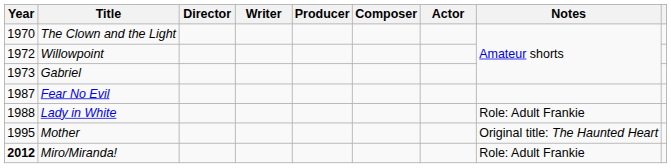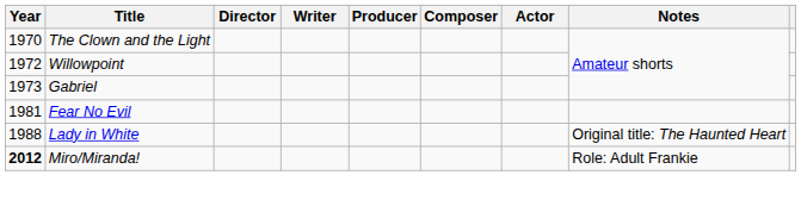 <table class="wikitable unsortable">
 <tr>
 <th>Year</th>
 <th>Title</th>
 <th width=65>Director</th>
 <th width=65>Writer</th>
 <th width=65>Producer</th>
 <th width=65>Composer</th>
 <th width=65>Actor</th>
 <th class="unsortable">Notes</th>
 <th></th>
 </tr>
 <tr>
 <td>1970</td>
 <td><em>The Clown and the Light</em></td>
 <td></td>
 <td></td>
 <td></td>
 <td></td>
 <td></td>
 <td rowspan=3><a href='#'>Amateur</a> shorts</td>
 <td></td>
 </tr>
 <tr>
 <td>1972</td>
 <td><em>Willowpoint</em></td>
 <td></td>
 <td></td>
 <td></td>
 <td></td>
 <td></td>
 <td></td>
 </tr>
 <tr>
 <td>1973</td>
 <td><em>Gabriel</em></td>
 <td></td>
 <td></td>
 <td></td>
 <td></td>
 <td></td>
 <td></td>
 </tr>
 <tr>
-<td>1987</td>
+<td>1981</td>
 <td><em><a href='#'>Fear No Evil</a></em></td>
 <td></td>
 <td></td>
 <td></td>
 <td></td>
 <td></td>
 <td></td>
 <td></td>
 </tr>
 <tr>
 <td>1988</td>
 <td><em><a href='#'>Lady in White</a></em></td>
-<td></td>
-<td></td>
-<td></td>
-<td></td>
-<td></td>
-<td>Role: Adult Frankie</td>
-<td></td>
-</tr>
-<tr>
-<td>1995</td>
-<td><em>Mother</em></td>
 <td></td>
 <td></td>
 <td></td>
 <td></td>
 <td></td>
 <td>Original title: <em>The Haunted Heart</em></td>
 <td></td>
 </tr>
 <tr>
 <td><strong>2012</strong></td>
 <td><em>Miro/Miranda!</em></td>
 <td></td>
 <td></td>
 <td></td>
 <td></td>
 <td></td>
 <td>Role: Adult Frankie</td>
 <td></td>
 </tr>
 </table>
